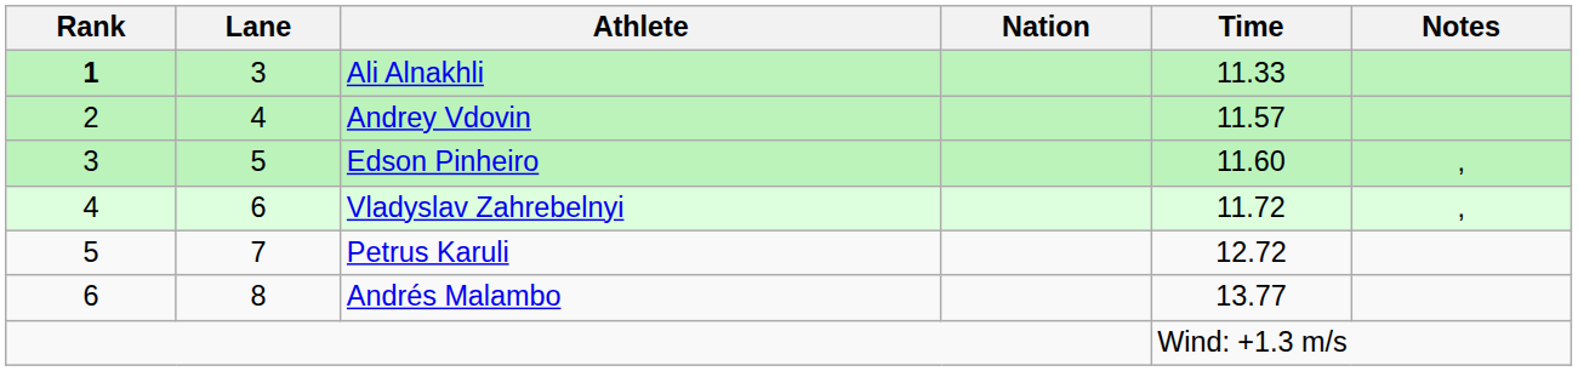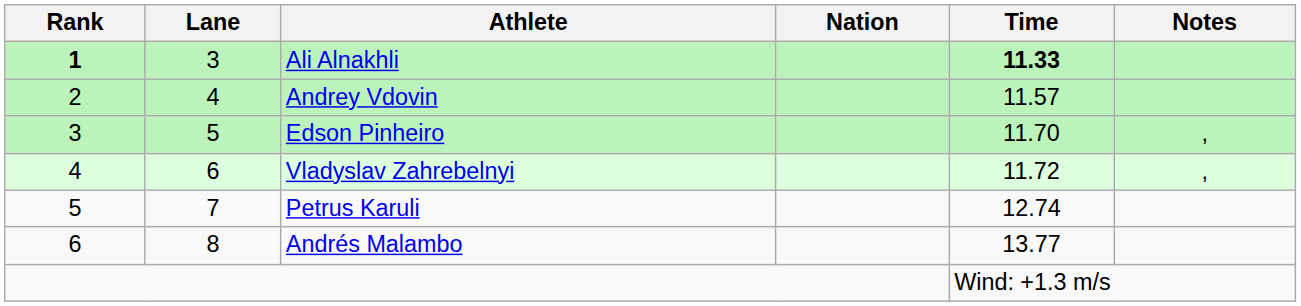 <table class="wikitable sortable" style="text-align:center;width: 70%;">
 <tr>
 <th scope="col">Rank</th>
 <th scope="col">Lane</th>
 <th scope="col">Athlete</th>
 <th scope="col">Nation</th>
 <th scope="col">Time</th>
 <th scope="col">Notes</th>
 </tr>
 <tr bgcolor=bbf3bb>
 <td><strong>1</strong></td>
 <td>3</td>
 <td align=left><a href='#'>Ali Alnakhli</a></td>
 <td align=left></td>
-<td>11.33</td>
+<td><strong>11.33</strong></td>
 <td></td>
 </tr>
 <tr bgcolor=bbf3bb>
 <td>2</td>
 <td>4</td>
 <td align=left><a href='#'>Andrey Vdovin</a></td>
 <td align=left></td>
 <td>11.57</td>
 <td></td>
 </tr>
 <tr bgcolor=bbf3bb>
 <td>3</td>
 <td>5</td>
 <td align=left><a href='#'>Edson Pinheiro</a></td>
 <td align=left></td>
-<td>11.60</td>
+<td>11.70</td>
 <td>, </td>
 </tr>
 <tr bgcolor=ddffdd>
 <td>4</td>
 <td>6</td>
 <td align=left><a href='#'>Vladyslav Zahrebelnyi</a></td>
 <td align=left></td>
 <td>11.72</td>
 <td>, </td>
 </tr>
 <tr>
 <td>5</td>
 <td>7</td>
 <td align=left><a href='#'>Petrus Karuli</a></td>
 <td align=left></td>
-<td>12.72</td>
+<td>12.74</td>
 <td></td>
 </tr>
 <tr>
 <td>6</td>
 <td>8</td>
 <td align=left><a href='#'>Andrés Malambo</a></td>
 <td align=left></td>
 <td>13.77</td>
 <td></td>
 </tr>
 <tr class="sortbottom">
 <td colspan="4"></td>
 <td colspan="2" style="text-align:left;">Wind: +1.3 m/s</td>
 </tr>
 </table>
